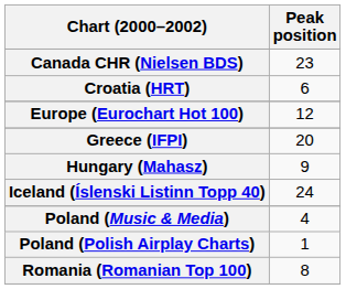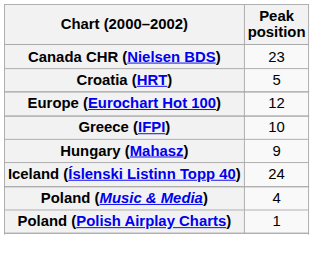 <table class="wikitable sortable plainrowheaders" style="text-align:center">
 <tr>
 <th>Chart (2000–2002)</th>
 <th>Peak<br>position</th>
 </tr>
 <tr>
 </tr>
 <tr>
 </tr>
 <tr>
 </tr>
 <tr>
 </tr>
 <tr>
 </tr>
 <tr>
 </tr>
 <tr>
 <th scope="row">Canada CHR (<a href='#'>Nielsen BDS</a>)</th>
 <td>23</td>
 </tr>
 <tr>
 <th scope="row">Croatia (<a href='#'>HRT</a>)</th>
-<td>6</td>
+<td>5</td>
 </tr>
 <tr>
 </tr>
 <tr>
 <th scope="row">Europe (<a href='#'>Eurochart Hot 100</a>)</th>
 <td>12</td>
 </tr>
 <tr>
 </tr>
 <tr>
 </tr>
 <tr>
 <th scope="row">Greece (<a href='#'>IFPI</a>)</th>
-<td>20</td>
+<td>10</td>
 </tr>
 <tr>
 <th scope="row">Hungary (<a href='#'>Mahasz</a>)</th>
 <td>9</td>
 </tr>
 <tr>
 <th scope="row">Iceland (<a href='#'>Íslenski Listinn Topp 40</a>)</th>
 <td>24</td>
 </tr>
 <tr>
 </tr>
 <tr>
 </tr>
 <tr>
 </tr>
 <tr>
 </tr>
 <tr>
 </tr>
 <tr>
 </tr>
 <tr>
 <th scope="row">Poland (<em><a href='#'>Music & Media</a></em>)</th>
 <td>4</td>
 </tr>
 <tr>
 <th scope="row">Poland (<a href='#'>Polish Airplay Charts</a>)</th>
 <td>1</td>
 </tr>
 <tr>
-<th scope="row">Romania (<a href='#'>Romanian Top 100</a>)</th>
-<td>8</td>
-</tr>
-<tr>
 </tr>
 <tr>
 </tr>
 <tr>
 </tr>
 <tr>
 </tr>
 <tr>
 </tr>
 <tr>
 </tr>
 <tr>
 </tr>
 <tr>
 </tr>
 </table>
